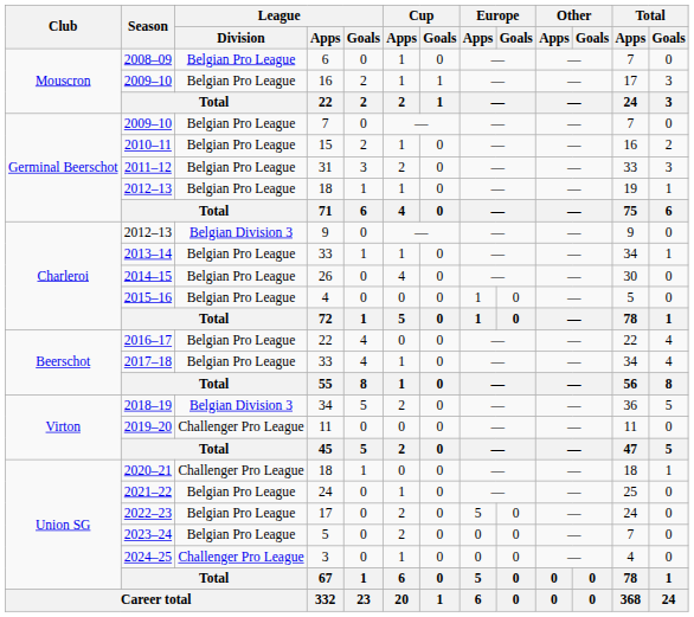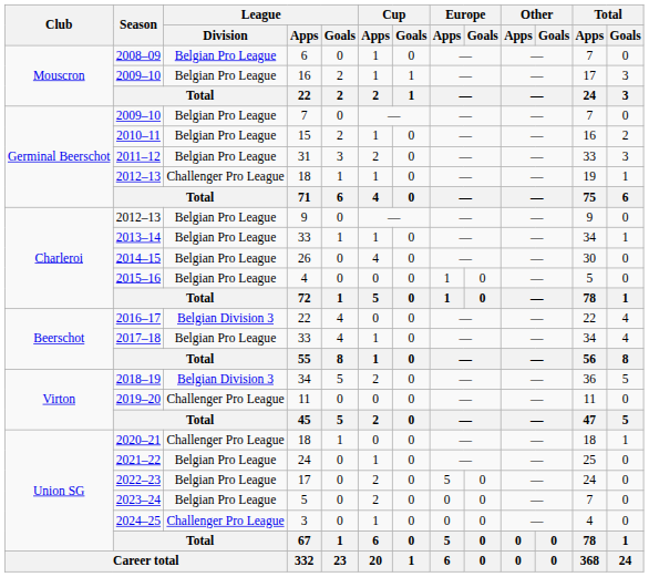 <table class="wikitable" style="text-align: center;">
 <tr>
 <th rowspan="2">Club</th>
 <th rowspan="2">Season</th>
 <th colspan="3">League</th>
 <th colspan="2">Cup</th>
 <th colspan="2">Europe</th>
 <th colspan="2">Other</th>
 <th colspan="2">Total</th>
 </tr>
 <tr>
 <th>Division</th>
 <th>Apps</th>
 <th>Goals</th>
 <th>Apps</th>
 <th>Goals</th>
 <th>Apps</th>
 <th>Goals</th>
 <th>Apps</th>
 <th>Goals</th>
 <th>Apps</th>
 <th>Goals</th>
 </tr>
 <tr>
 <td rowspan="3"><a href='#'>Mouscron</a></td>
 <td><a href='#'>2008–09</a></td>
 <td><a href='#'>Belgian Pro League</a></td>
 <td>6</td>
 <td>0</td>
 <td>1</td>
 <td>0</td>
 <td colspan="2">—</td>
 <td colspan="2">—</td>
 <td>7</td>
 <td>0</td>
 </tr>
 <tr>
 <td><a href='#'>2009–10</a></td>
 <td>Belgian Pro League</td>
 <td>16</td>
 <td>2</td>
 <td>1</td>
 <td>1</td>
 <td colspan="2">—</td>
 <td colspan="2">—</td>
 <td>17</td>
 <td>3</td>
 </tr>
 <tr>
 <th colspan="2">Total</th>
 <th>22</th>
 <th>2</th>
 <th>2</th>
 <th>1</th>
 <th colspan="2">—</th>
 <th colspan="2">—</th>
 <th>24</th>
 <th>3</th>
 </tr>
 <tr>
 <td rowspan="5"><a href='#'>Germinal Beerschot</a></td>
 <td><a href='#'>2009–10</a></td>
 <td>Belgian Pro League</td>
 <td>7</td>
 <td>0</td>
 <td colspan="2">—</td>
 <td colspan="2">—</td>
 <td colspan="2">—</td>
 <td>7</td>
 <td>0</td>
 </tr>
 <tr>
 <td><a href='#'>2010–11</a></td>
 <td>Belgian Pro League</td>
 <td>15</td>
 <td>2</td>
 <td>1</td>
 <td>0</td>
 <td colspan="2">—</td>
 <td colspan="2">—</td>
 <td>16</td>
 <td>2</td>
 </tr>
 <tr>
 <td><a href='#'>2011–12</a></td>
 <td>Belgian Pro League</td>
 <td>31</td>
 <td>3</td>
 <td>2</td>
 <td>0</td>
 <td colspan="2">—</td>
 <td colspan="2">—</td>
 <td>33</td>
 <td>3</td>
 </tr>
 <tr>
 <td><a href='#'>2012–13</a></td>
-<td>Belgian Pro League</td>
+<td>Challenger Pro League</td>
 <td>18</td>
 <td>1</td>
 <td>1</td>
 <td>0</td>
 <td colspan="2">—</td>
 <td colspan="2">—</td>
 <td>19</td>
 <td>1</td>
 </tr>
 <tr>
 <th colspan="2">Total</th>
 <th>71</th>
 <th>6</th>
 <th>4</th>
 <th>0</th>
 <th colspan="2">—</th>
 <th colspan="2">—</th>
 <th>75</th>
 <th>6</th>
 </tr>
 <tr>
 <td rowspan="5"><a href='#'>Charleroi</a></td>
 <td>2012–13</td>
-<td><a href='#'>Belgian Division 3</a></td>
+<td>Belgian Pro League</td>
 <td>9</td>
 <td>0</td>
 <td colspan="2">—</td>
 <td colspan="2">—</td>
 <td colspan="2">—</td>
 <td>9</td>
 <td>0</td>
 </tr>
 <tr>
 <td><a href='#'>2013–14</a></td>
 <td>Belgian Pro League</td>
 <td>33</td>
 <td>1</td>
 <td>1</td>
 <td>0</td>
 <td colspan="2">—</td>
 <td colspan="2">—</td>
 <td>34</td>
 <td>1</td>
 </tr>
 <tr>
 <td><a href='#'>2014–15</a></td>
 <td>Belgian Pro League</td>
 <td>26</td>
 <td>0</td>
 <td>4</td>
 <td>0</td>
 <td colspan="2">—</td>
 <td colspan="2">—</td>
 <td>30</td>
 <td>0</td>
 </tr>
 <tr>
 <td><a href='#'>2015–16</a></td>
 <td>Belgian Pro League</td>
 <td>4</td>
 <td>0</td>
 <td>0</td>
 <td>0</td>
 <td>1</td>
 <td>0</td>
 <td colspan="2">—</td>
 <td>5</td>
 <td>0</td>
 </tr>
 <tr>
 <th colspan="2">Total</th>
 <th>72</th>
 <th>1</th>
 <th>5</th>
 <th>0</th>
 <th>1</th>
 <th>0</th>
 <th colspan="2">—</th>
 <th>78</th>
 <th>1</th>
 </tr>
 <tr>
 <td rowspan="3"><a href='#'>Beerschot</a></td>
 <td><a href='#'>2016–17</a></td>
-<td>Belgian Pro League</td>
+<td><a href='#'>Belgian Division 3</a></td>
 <td>22</td>
 <td>4</td>
 <td>0</td>
 <td>0</td>
 <td colspan="2">—</td>
 <td colspan="2">—</td>
 <td>22</td>
 <td>4</td>
 </tr>
 <tr>
 <td><a href='#'>2017–18</a></td>
 <td>Belgian Pro League</td>
 <td>33</td>
 <td>4</td>
 <td>1</td>
 <td>0</td>
 <td colspan="2">—</td>
 <td colspan="2">—</td>
 <td>34</td>
 <td>4</td>
 </tr>
 <tr>
 <th colspan="2">Total</th>
 <th>55</th>
 <th>8</th>
 <th>1</th>
 <th>0</th>
 <th colspan="2">—</th>
 <th colspan="2">—</th>
 <th>56</th>
 <th>8</th>
 </tr>
 <tr>
 <td rowspan="3"><a href='#'>Virton</a></td>
 <td><a href='#'>2018–19</a></td>
 <td><a href='#'>Belgian Division 3</a></td>
 <td>34</td>
 <td>5</td>
 <td>2</td>
 <td>0</td>
 <td colspan="2">—</td>
 <td colspan="2">—</td>
 <td>36</td>
 <td>5</td>
 </tr>
 <tr>
 <td><a href='#'>2019–20</a></td>
 <td>Challenger Pro League</td>
 <td>11</td>
 <td>0</td>
 <td>0</td>
 <td>0</td>
 <td colspan="2">—</td>
 <td colspan="2">—</td>
 <td>11</td>
 <td>0</td>
 </tr>
 <tr>
 <th colspan="2">Total</th>
 <th>45</th>
 <th>5</th>
 <th>2</th>
 <th>0</th>
 <th colspan="2">—</th>
 <th colspan="2">—</th>
 <th>47</th>
 <th>5</th>
 </tr>
 <tr>
 <td rowspan="6"><a href='#'>Union SG</a></td>
 <td><a href='#'>2020–21</a></td>
 <td>Challenger Pro League</td>
 <td>18</td>
 <td>1</td>
 <td>0</td>
 <td>0</td>
 <td colspan="2">—</td>
 <td colspan="2">—</td>
 <td>18</td>
 <td>1</td>
 </tr>
 <tr>
 <td><a href='#'>2021–22</a></td>
 <td>Belgian Pro League</td>
 <td>24</td>
 <td>0</td>
 <td>1</td>
 <td>0</td>
 <td colspan="2">—</td>
 <td colspan="2">—</td>
 <td>25</td>
 <td>0</td>
 </tr>
 <tr>
 <td><a href='#'>2022–23</a></td>
 <td>Belgian Pro League</td>
 <td>17</td>
 <td>0</td>
 <td>2</td>
 <td>0</td>
 <td>5</td>
 <td>0</td>
 <td colspan="2">—</td>
 <td>24</td>
 <td>0</td>
 </tr>
 <tr>
 <td><a href='#'>2023–24</a></td>
 <td>Belgian Pro League</td>
 <td>5</td>
 <td>0</td>
 <td>2</td>
 <td>0</td>
 <td>0</td>
 <td>0</td>
 <td colspan="2">—</td>
 <td>7</td>
 <td>0</td>
 </tr>
 <tr>
 <td><a href='#'>2024–25</a></td>
 <td><a href='#'>Challenger Pro League</a></td>
 <td>3</td>
 <td>0</td>
 <td>1</td>
 <td>0</td>
 <td>0</td>
 <td>0</td>
 <td colspan="2">—</td>
 <td>4</td>
 <td>0</td>
 </tr>
 <tr>
 <th colspan="2">Total</th>
 <th>67</th>
 <th>1</th>
 <th>6</th>
 <th>0</th>
 <th>5</th>
 <th>0</th>
 <th>0</th>
 <th>0</th>
 <th>78</th>
 <th>1</th>
 </tr>
 <tr>
 <th colspan="3">Career total</th>
 <th>332</th>
 <th>23</th>
 <th>20</th>
 <th>1</th>
 <th>6</th>
 <th>0</th>
 <th>0</th>
 <th>0</th>
 <th>368</th>
 <th>24</th>
 </tr>
 </table>
